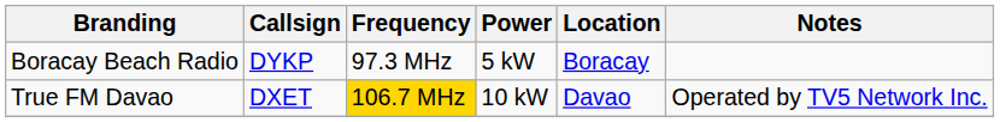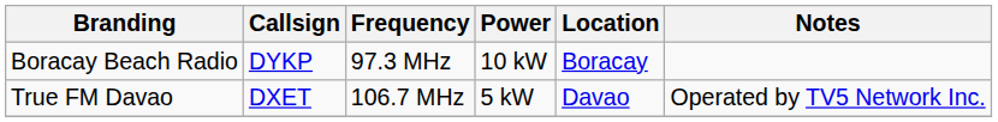 <table class="wikitable">
 <tr>
 <th>Branding</th>
 <th>Callsign</th>
 <th>Frequency</th>
 <th>Power</th>
 <th>Location</th>
 <th>Notes</th>
 </tr>
 <tr>
 <td>Boracay Beach Radio</td>
 <td><a href='#'>DYKP</a></td>
 <td>97.3 MHz</td>
-<td>5 kW</td>
+<td>10 kW</td>
 <td><a href='#'>Boracay</a></td>
 <td></td>
 </tr>
 <tr>
 <td>True FM Davao</td>
 <td><a href='#'>DXET</a></td>
-<td style="background: gold;">106.7 MHz</td>
-<td>10 kW</td>
+<td>106.7 MHz</td>
+<td>5 kW</td>
 <td><a href='#'>Davao</a></td>
 <td>Operated by <a href='#'>TV5 Network Inc.</a></td>
 </tr>
 <tr>
 </tr>
 </table>
